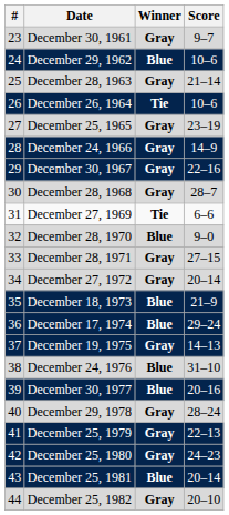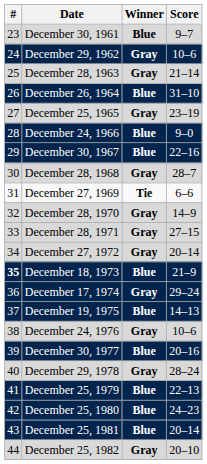 <table class="wikitable" style="font-size: 95%; text-align: center">
 <tr>
 <th>#</th>
 <th>Date</th>
 <th>Winner</th>
 <th>Score</th>
 </tr>
 <tr style="background: #d9d9d9;">
 <td>23</td>
 <td>December 30, 1961</td>
-<td><strong>Gray</strong></td>
+<td><strong>Blue</strong></td>
 <td>9–7</td>
 </tr>
 <tr style="background: #03244d; color:white">
 <td>24</td>
 <td>December 29, 1962</td>
-<td><strong>Blue</strong></td>
+<td><strong>Gray</strong></td>
 <td>10–6</td>
 </tr>
 <tr style="background: #d9d9d9;">
 <td>25</td>
 <td>December 28, 1963</td>
 <td><strong>Gray</strong></td>
 <td>21–14</td>
 </tr>
 <tr style="background: #03244d; color:white">
 <td>26</td>
 <td>December 26, 1964</td>
-<td><strong>Tie</strong></td>
-<td>10–6</td>
+<td><strong>Blue</strong></td>
+<td>31–10</td>
 </tr>
 <tr style="background: #d9d9d9;">
 <td>27</td>
 <td>December 25, 1965</td>
 <td><strong>Gray</strong></td>
 <td>23–19</td>
 </tr>
 <tr style="background: #03244d; color:white">
 <td>28</td>
 <td>December 24, 1966</td>
-<td><strong>Gray</strong></td>
-<td>14–9</td>
+<td><strong>Blue</strong></td>
+<td>9–0</td>
 </tr>
 <tr style="background: #03244d; color:white">
 <td>29</td>
 <td>December 30, 1967</td>
-<td><strong>Gray</strong></td>
+<td><strong>Blue</strong></td>
 <td>22–16</td>
 </tr>
 <tr style="background: #d9d9d9;">
 <td>30</td>
 <td>December 28, 1968</td>
 <td><strong>Gray</strong></td>
 <td>28–7</td>
 </tr>
 <tr>
 <td>31</td>
 <td>December 27, 1969</td>
 <td><strong>Tie</strong></td>
 <td>6–6</td>
 </tr>
 <tr style="background: #d9d9d9;">
 <td>32</td>
 <td>December 28, 1970</td>
-<td><strong>Blue</strong></td>
-<td>9–0</td>
+<td><strong>Gray</strong></td>
+<td>14–9</td>
 </tr>
 <tr style="background: #d9d9d9;">
 <td>33</td>
 <td>December 28, 1971</td>
 <td><strong>Gray</strong></td>
 <td>27–15</td>
 </tr>
 <tr style="background: #d9d9d9;">
 <td>34</td>
 <td>December 27, 1972</td>
 <td><strong>Gray</strong></td>
 <td>20–14</td>
 </tr>
 <tr style="background: #03244d; color:white">
-<td>35</td>
+<td><strong>35</strong></td>
 <td>December 18, 1973</td>
 <td><strong>Blue</strong></td>
 <td>21–9</td>
 </tr>
 <tr style="background: #03244d; color:white">
 <td>36</td>
 <td>December 17, 1974</td>
-<td><strong>Blue</strong></td>
+<td><strong>Gray</strong></td>
 <td>29–24</td>
 </tr>
 <tr style="background: #03244d; color:white">
 <td>37</td>
 <td>December 19, 1975</td>
-<td><strong>Gray</strong></td>
+<td><strong>Blue</strong></td>
 <td>14–13</td>
 </tr>
 <tr style="background: #d9d9d9;">
 <td>38</td>
 <td>December 24, 1976</td>
-<td><strong>Blue</strong></td>
-<td>31–10</td>
+<td><strong>Gray</strong></td>
+<td>10–6</td>
 </tr>
 <tr style="background: #03244d; color:white">
 <td>39</td>
 <td>December 30, 1977</td>
 <td><strong>Blue</strong></td>
 <td>20–16</td>
 </tr>
 <tr style="background: #d9d9d9;">
 <td>40</td>
 <td>December 29, 1978</td>
 <td><strong>Gray</strong></td>
 <td>28–24</td>
 </tr>
 <tr style="background: #03244d; color:white">
 <td>41</td>
 <td>December 25, 1979</td>
-<td><strong>Gray</strong></td>
+<td><strong>Blue</strong></td>
 <td>22–13</td>
 </tr>
 <tr style="background: #03244d; color:white">
 <td>42</td>
 <td>December 25, 1980</td>
-<td><strong>Gray</strong></td>
+<td><strong>Blue</strong></td>
 <td>24–23</td>
 </tr>
 <tr style="background: #03244d; color:white">
 <td>43</td>
 <td>December 25, 1981</td>
 <td><strong>Blue</strong></td>
 <td>20–14</td>
 </tr>
 <tr style="background: #d9d9d9;">
 <td>44</td>
 <td>December 25, 1982</td>
 <td><strong>Gray</strong></td>
 <td>20–10</td>
 </tr>
 </table>
